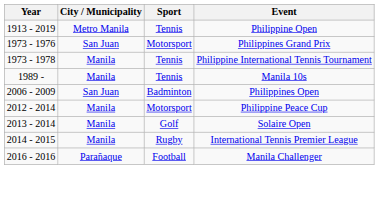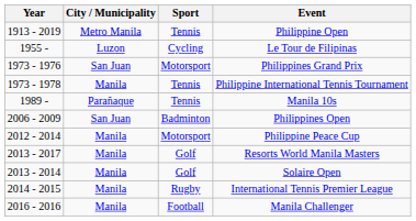 <table class="wikitable sortable" style="text-align:center">
 <tr>
 <th>Year</th>
 <th>City / Municipality</th>
 <th>Sport</th>
 <th>Event</th>
 </tr>
 <tr>
 <td>1913 - 2019</td>
 <td><a href='#'>Metro Manila</a></td>
 <td><a href='#'>Tennis</a></td>
 <td><a href='#'>Philippine Open</a></td>
+</tr>
+<tr>
+<td>1955 -</td>
+<td><a href='#'>Luzon</a></td>
+<td><a href='#'>Cycling</a></td>
+<td><a href='#'>Le Tour de Filipinas</a></td>
 </tr>
 <tr>
 <td>1973 - 1976</td>
 <td><a href='#'>San Juan</a></td>
 <td><a href='#'>Motorsport</a></td>
 <td><a href='#'>Philippines Grand Prix</a></td>
 </tr>
 <tr>
 <td>1973 - 1978</td>
 <td><a href='#'>Manila</a></td>
 <td><a href='#'>Tennis</a></td>
 <td><a href='#'>Philippine International Tennis Tournament</a></td>
 </tr>
 <tr>
 <td>1989 -</td>
-<td><a href='#'>Manila</a></td>
+<td><a href='#'>Parañaque</a></td>
 <td><a href='#'>Tennis</a></td>
 <td><a href='#'>Manila 10s</a></td>
 </tr>
 <tr>
 <td>2006 - 2009</td>
 <td><a href='#'>San Juan</a></td>
 <td><a href='#'>Badminton</a></td>
 <td><a href='#'>Philippines Open</a></td>
 </tr>
 <tr>
 <td>2012 - 2014</td>
 <td><a href='#'>Manila</a></td>
 <td><a href='#'>Motorsport</a></td>
 <td><a href='#'>Philippine Peace Cup</a></td>
 </tr>
 <tr>
+<td>2013 - 2017</td>
+<td><a href='#'>Manila</a></td>
+<td><a href='#'>Golf</a></td>
+<td><a href='#'>Resorts World Manila Masters</a></td>
+</tr>
+<tr>
 <td>2013 - 2014</td>
 <td><a href='#'>Manila</a></td>
 <td><a href='#'>Golf</a></td>
 <td><a href='#'>Solaire Open</a></td>
 </tr>
 <tr>
 <td>2014 - 2015</td>
 <td><a href='#'>Manila</a></td>
 <td><a href='#'>Rugby</a></td>
 <td><a href='#'>International Tennis Premier League</a></td>
 </tr>
 <tr>
 <td>2016 - 2016</td>
-<td><a href='#'>Parañaque</a></td>
+<td><a href='#'>Manila</a></td>
 <td><a href='#'>Football</a></td>
 <td><a href='#'>Manila Challenger</a></td>
 </tr>
 </table>
